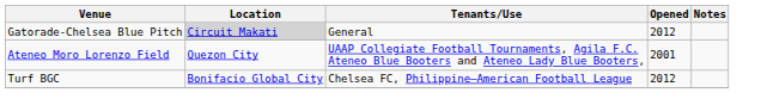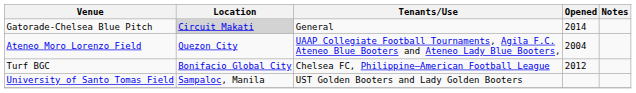 <table class="wikitable sortable">
 <tr>
 <th>Venue</th>
 <th>Location</th>
 <th>Tenants/Use</th>
 <th>Opened</th>
 <th>Notes</th>
 </tr>
 <tr>
 <td>Gatorade-Chelsea Blue Pitch</td>
 <td style="background: lightgrey;"><a href='#'>Circuit Makati</a></td>
 <td>General</td>
-<td>2012</td>
+<td>2014</td>
 <td></td>
 </tr>
 <tr>
 <td><a href='#'>Ateneo Moro Lorenzo Field</a></td>
 <td><a href='#'>Quezon City</a></td>
 <td><a href='#'>UAAP Collegiate Football Tournaments</a>, <a href='#'>Agila F.C.</a><br> <a href='#'>Ateneo Blue Booters</a> and <a href='#'>Ateneo Lady Blue Booters</a>,</td>
-<td>2001</td>
+<td>2004</td>
 <td></td>
 </tr>
 <tr>
 <td>Turf BGC</td>
 <td><a href='#'>Bonifacio Global City</a></td>
 <td>Chelsea FC, <a href='#'>Philippine–American Football League</a></td>
 <td>2012</td>
 <td></td>
 </tr>
 <tr>
+<td><a href='#'>University of Santo Tomas Field</a></td>
+<td><a href='#'>Sampaloc</a>, Manila</td>
+<td>UST Golden Booters and Lady Golden Booters</td>
+<td></td>
+<td></td>
+</tr>
+<tr>
 </tr>
 </table>
